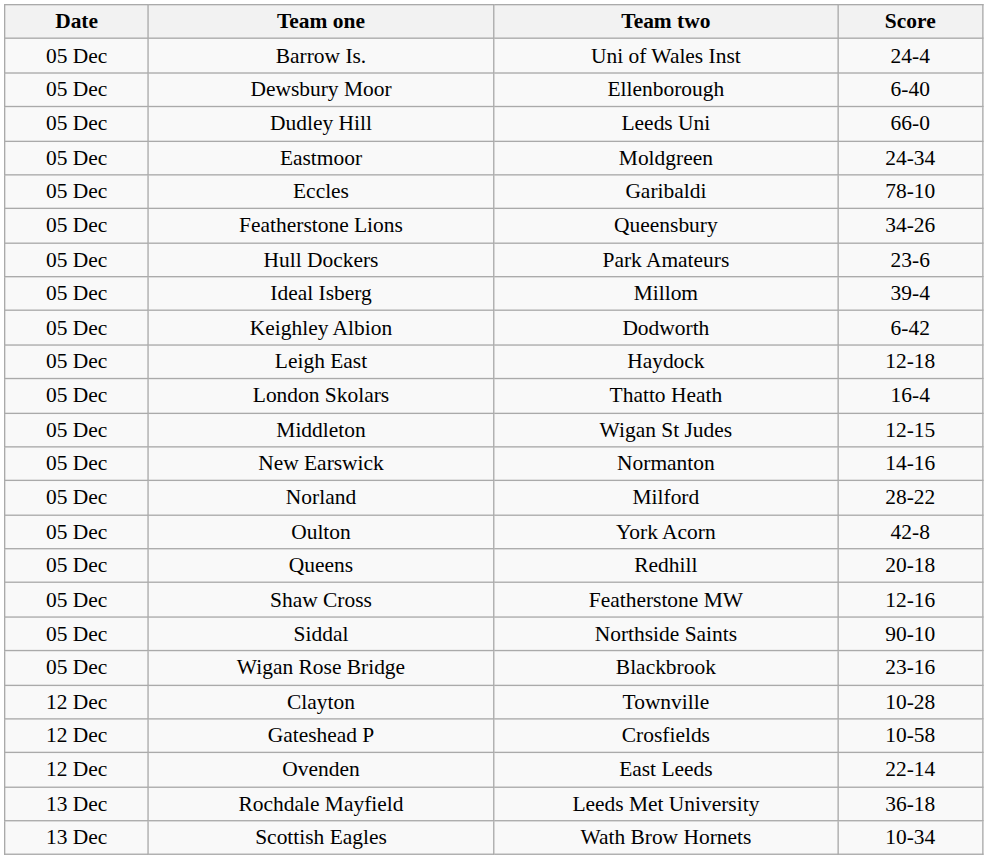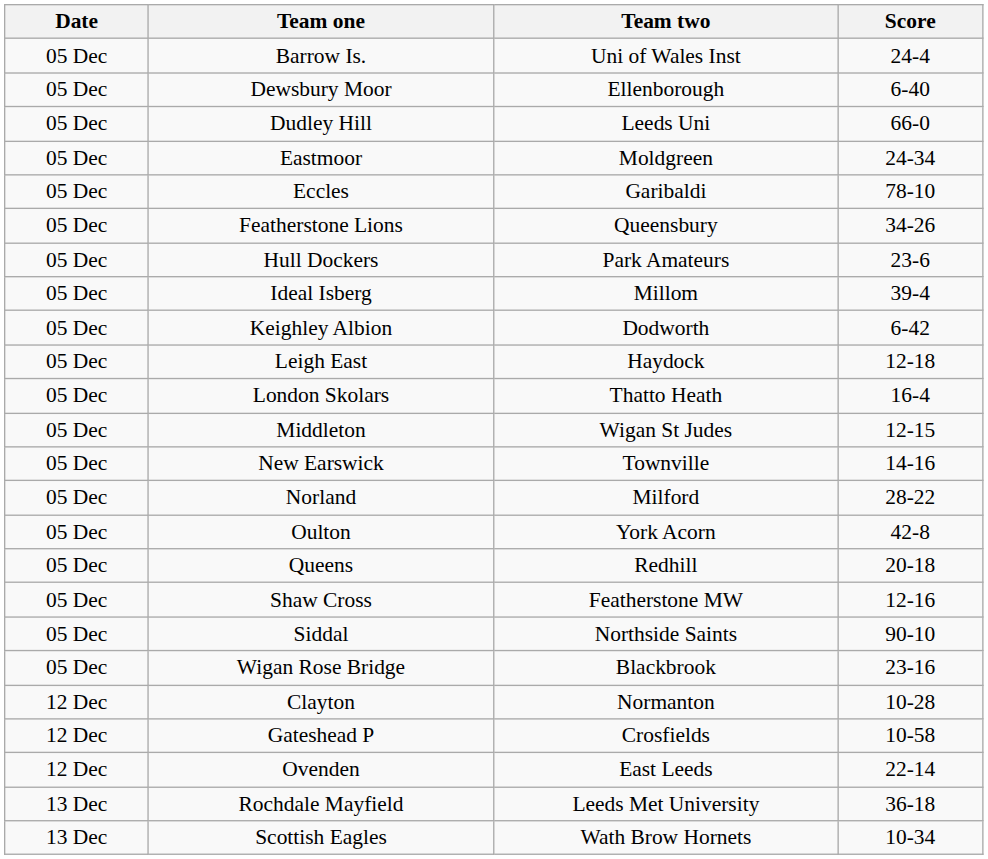 <table class="wikitable" style="text-align: center">
 <tr>
 <th width=100>Date</th>
 <th width=250>Team one</th>
 <th width=250>Team two</th>
 <th width=100>Score</th>
 </tr>
 <tr>
 <td>05 Dec</td>
 <td>Barrow Is.</td>
 <td>Uni of Wales Inst</td>
 <td>24-4</td>
 </tr>
 <tr>
 <td>05 Dec</td>
 <td>Dewsbury Moor</td>
 <td>Ellenborough</td>
 <td>6-40</td>
 </tr>
 <tr>
 <td>05 Dec</td>
 <td>Dudley Hill</td>
 <td>Leeds Uni</td>
 <td>66-0</td>
 </tr>
 <tr>
 <td>05 Dec</td>
 <td>Eastmoor</td>
 <td>Moldgreen</td>
 <td>24-34</td>
 </tr>
 <tr>
 <td>05 Dec</td>
 <td>Eccles</td>
 <td>Garibaldi</td>
 <td>78-10</td>
 </tr>
 <tr>
 <td>05 Dec</td>
 <td>Featherstone Lions</td>
 <td>Queensbury</td>
 <td>34-26</td>
 </tr>
 <tr>
 <td>05 Dec</td>
 <td>Hull Dockers</td>
 <td>Park Amateurs</td>
 <td>23-6</td>
 </tr>
 <tr>
 <td>05 Dec</td>
 <td>Ideal Isberg</td>
 <td>Millom</td>
 <td>39-4</td>
 </tr>
 <tr>
 <td>05 Dec</td>
 <td>Keighley Albion</td>
 <td>Dodworth</td>
 <td>6-42</td>
 </tr>
 <tr>
 <td>05 Dec</td>
 <td>Leigh East</td>
 <td>Haydock</td>
 <td>12-18</td>
 </tr>
 <tr>
 <td>05 Dec</td>
 <td>London Skolars</td>
 <td>Thatto Heath</td>
 <td>16-4</td>
 </tr>
 <tr>
 <td>05 Dec</td>
 <td>Middleton</td>
 <td>Wigan St Judes</td>
 <td>12-15</td>
 </tr>
 <tr>
 <td>05 Dec</td>
 <td>New Earswick</td>
-<td>Normanton</td>
+<td>Townville</td>
 <td>14-16</td>
 </tr>
 <tr>
 <td>05 Dec</td>
 <td>Norland</td>
 <td>Milford</td>
 <td>28-22</td>
 </tr>
 <tr>
 <td>05 Dec</td>
 <td>Oulton</td>
 <td>York Acorn</td>
 <td>42-8</td>
 </tr>
 <tr>
 <td>05 Dec</td>
 <td>Queens</td>
 <td>Redhill</td>
 <td>20-18</td>
 </tr>
 <tr>
 <td>05 Dec</td>
 <td>Shaw Cross</td>
 <td>Featherstone MW</td>
 <td>12-16</td>
 </tr>
 <tr>
 <td>05 Dec</td>
 <td>Siddal</td>
 <td>Northside Saints</td>
 <td>90-10</td>
 </tr>
 <tr>
 <td>05 Dec</td>
 <td>Wigan Rose Bridge</td>
 <td>Blackbrook</td>
 <td>23-16</td>
 </tr>
 <tr>
 <td>12 Dec</td>
 <td>Clayton</td>
-<td>Townville</td>
+<td>Normanton</td>
 <td>10-28</td>
 </tr>
 <tr>
 <td>12 Dec</td>
 <td>Gateshead P</td>
 <td>Crosfields</td>
 <td>10-58</td>
 </tr>
 <tr>
 <td>12 Dec</td>
 <td>Ovenden</td>
 <td>East Leeds</td>
 <td>22-14</td>
 </tr>
 <tr>
 <td>13 Dec</td>
 <td>Rochdale Mayfield</td>
 <td>Leeds Met University</td>
 <td>36-18</td>
 </tr>
 <tr>
 <td>13 Dec</td>
 <td>Scottish Eagles</td>
 <td>Wath Brow Hornets</td>
 <td>10-34</td>
 </tr>
 </table>
